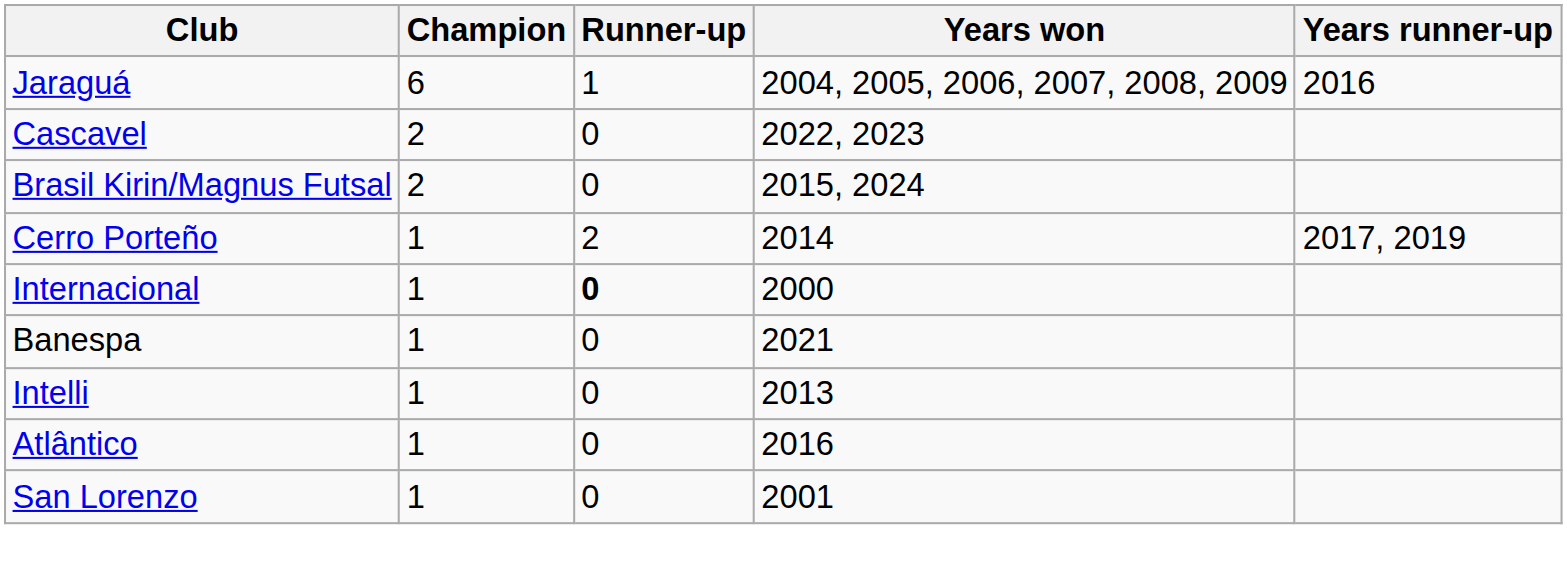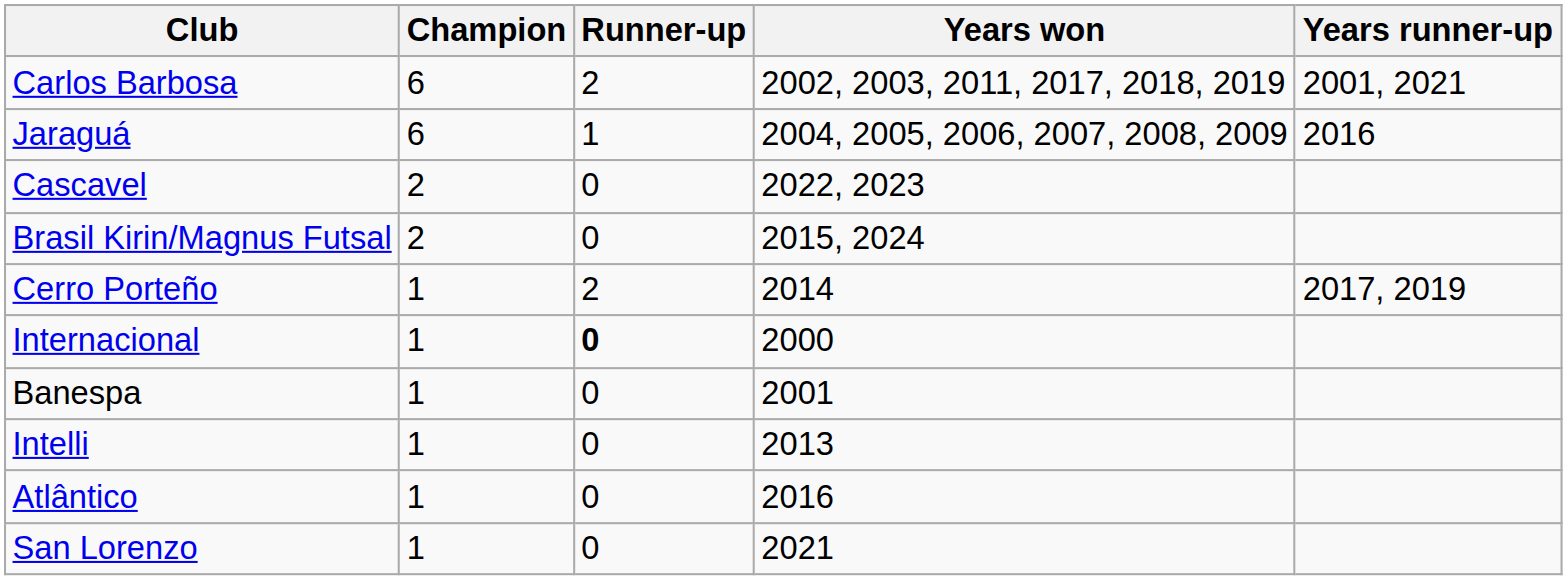 <table class="wikitable">
 <tr>
 <th>Club</th>
 <th>Champion</th>
 <th>Runner-up</th>
 <th>Years won</th>
 <th>Years runner-up</th>
+</tr>
+<tr>
+<td> <a href='#'>Carlos Barbosa</a></td>
+<td>6</td>
+<td>2</td>
+<td>2002, 2003, 2011, 2017, 2018, 2019</td>
+<td>2001, 2021</td>
 </tr>
 <tr>
 <td> <a href='#'>Jaraguá</a></td>
 <td>6</td>
 <td>1</td>
 <td>2004, 2005, 2006, 2007, 2008, 2009</td>
 <td>2016</td>
 </tr>
 <tr>
 <td> <a href='#'>Cascavel</a></td>
 <td>2</td>
 <td>0</td>
 <td>2022, 2023</td>
 <td></td>
 </tr>
 <tr>
 <td> <a href='#'>Brasil Kirin/Magnus Futsal</a></td>
 <td>2</td>
 <td>0</td>
 <td>2015, 2024</td>
 <td></td>
 </tr>
 <tr>
 <td> <a href='#'>Cerro Porteño</a></td>
 <td>1</td>
 <td>2</td>
 <td>2014</td>
 <td>2017, 2019</td>
 </tr>
 <tr>
 <td> <a href='#'>Internacional</a></td>
 <td>1</td>
 <td><strong>0</strong></td>
 <td>2000</td>
 <td></td>
 </tr>
 <tr>
 <td> Banespa</td>
 <td>1</td>
 <td>0</td>
-<td>2021</td>
+<td>2001</td>
 <td></td>
 </tr>
 <tr>
 <td> <a href='#'>Intelli</a></td>
 <td>1</td>
 <td>0</td>
 <td>2013</td>
 <td></td>
 </tr>
 <tr>
 <td> <a href='#'>Atlântico</a></td>
 <td>1</td>
 <td>0</td>
 <td>2016</td>
 <td></td>
 </tr>
 <tr>
 <td> <a href='#'>San Lorenzo</a></td>
 <td>1</td>
 <td>0</td>
-<td>2001</td>
+<td>2021</td>
 <td></td>
 </tr>
 </table>
